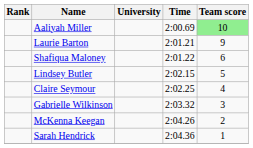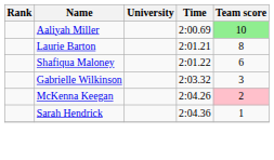 <table class="wikitable sortable" style="text-align:center">
 <tr>
 <th>Rank</th>
 <th>Name</th>
 <th>University</th>
 <th>Time</th>
 <th>Team score</th>
 </tr>
 <tr>
 <td></td>
 <td align=left> <a href='#'>Aaliyah Miller</a></td>
 <td></td>
 <td>2:00.69</td>
 <td style="background: lightgreen;">10</td>
 </tr>
 <tr>
 <td></td>
 <td align=left> <a href='#'>Laurie Barton</a></td>
 <td></td>
 <td>2:01.21</td>
-<td>9</td>
+<td>8</td>
 </tr>
 <tr>
 <td></td>
 <td align=left> <a href='#'>Shafiqua Maloney</a></td>
 <td></td>
 <td>2:01.22</td>
 <td>6</td>
-</tr>
-<tr>
-<td></td>
-<td align=left> <a href='#'>Lindsey Butler</a></td>
-<td></td>
-<td>2:02.15</td>
-<td>5</td>
-</tr>
-<tr>
-<td></td>
-<td align=left> <a href='#'>Claire Seymour</a></td>
-<td></td>
-<td>2:02.25</td>
-<td>4</td>
 </tr>
 <tr>
 <td></td>
 <td align=left> <a href='#'>Gabrielle Wilkinson</a></td>
 <td></td>
 <td>2:03.32</td>
 <td>3</td>
 </tr>
 <tr>
 <td></td>
 <td align=left> <a href='#'>McKenna Keegan</a></td>
 <td></td>
 <td>2:04.26</td>
-<td>2</td>
+<td style="background: pink;">2</td>
 </tr>
 <tr>
 <td></td>
 <td align=left> <a href='#'>Sarah Hendrick</a></td>
 <td></td>
 <td>2:04.36</td>
 <td>1</td>
 </tr>
 <tr>
 </tr>
 </table>
